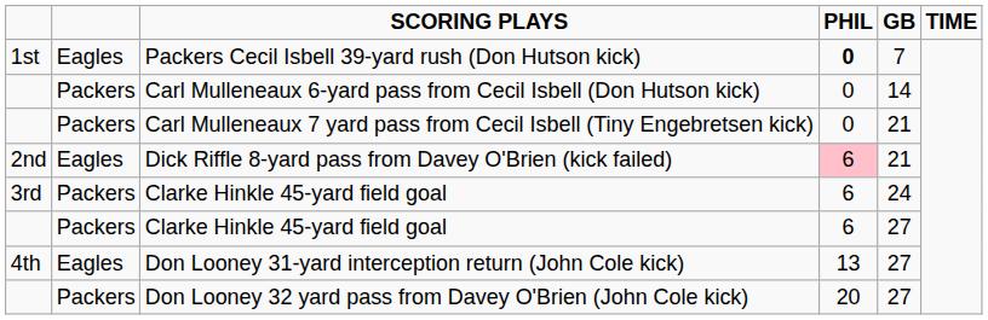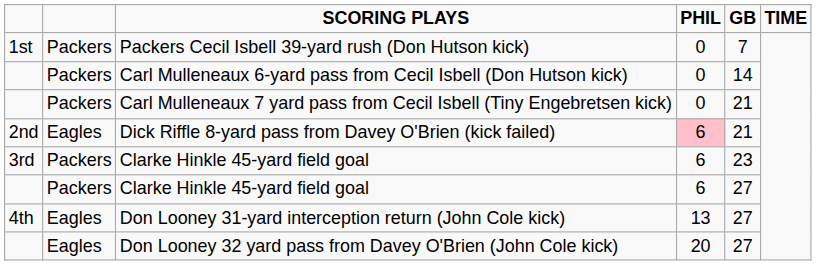 <table class="wikitable">
 <tr align="center">
 <td></td>
 <td></td>
 <td><strong>SCORING PLAYS</strong></td>
 <td><strong>PHIL</strong></td>
 <td><strong>GB</strong></td>
 <td><strong>TIME</strong></td>
 </tr>
 <tr align="left">
 <td>1st</td>
-<td>Eagles</td>
+<td>Packers</td>
 <td>Packers Cecil Isbell 39-yard rush (Don Hutson kick)</td>
-<td - align="center"><strong>0</strong></td>
+<td - align="center">0</td>
 <td - align="center">7</td>
 </tr>
 <tr align="left">
 <td></td>
 <td>Packers</td>
 <td>Carl Mulleneaux 6-yard pass from Cecil Isbell (Don Hutson kick)</td>
 <td - align="center">0</td>
 <td - align="center">14</td>
 </tr>
 <tr align="left">
 <td></td>
 <td>Packers</td>
 <td>Carl Mulleneaux 7 yard pass from Cecil Isbell (Tiny Engebretsen kick)</td>
 <td align="center" ->0</td>
 <td - align="center">21</td>
 </tr>
 <tr align=left>
 <td>2nd</td>
 <td>Eagles</td>
 <td>Dick Riffle 8-yard pass from Davey O'Brien (kick failed)</td>
 <td - align="center" style="background: pink;">6</td>
 <td - align="center">21</td>
 </tr>
 <tr align=left>
 <td>3rd</td>
 <td>Packers</td>
 <td>Clarke Hinkle 45-yard field goal</td>
 <td - align="center">6</td>
-<td - align="center">24</td>
+<td - align="center">23</td>
 </tr>
 <tr align=left>
 <td></td>
 <td>Packers</td>
 <td>Clarke Hinkle 45-yard field goal</td>
 <td - align="center">6</td>
 <td - align="center">27</td>
 </tr>
 <tr align=left>
 <td>4th</td>
 <td>Eagles</td>
 <td>Don Looney 31-yard interception return (John Cole kick)</td>
 <td - align="center">13</td>
 <td - align="center">27</td>
 </tr>
 <tr align=left>
 <td></td>
-<td>Packers</td>
+<td>Eagles</td>
 <td>Don Looney 32 yard pass from Davey O'Brien (John Cole kick)</td>
 <td align="center" ->20</td>
 <td - align="center">27</td>
 </tr>
 </table>
